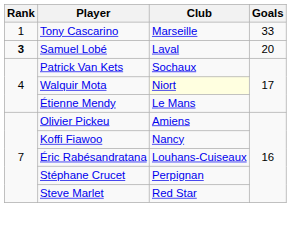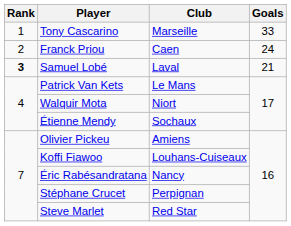 <table class="wikitable" style="text-align:center">
 <tr>
 <th>Rank</th>
 <th>Player</th>
 <th>Club</th>
 <th>Goals</th>
 </tr>
 <tr>
 <td>1</td>
 <td align="left"> <a href='#'>Tony Cascarino</a></td>
 <td align="left"><a href='#'>Marseille</a></td>
 <td>33</td>
 </tr>
 <tr>
+<td>2</td>
+<td align="left"> <a href='#'>Franck Priou</a></td>
+<td align="left"><a href='#'>Caen</a></td>
+<td>24</td>
+</tr>
+<tr>
 <td><strong>3</strong></td>
 <td align="left"> <a href='#'>Samuel Lobé</a></td>
 <td align="left"><a href='#'>Laval</a></td>
-<td>20</td>
+<td>21</td>
 </tr>
 <tr>
 <td rowspan="3">4</td>
 <td align="left"> <a href='#'>Patrick Van Kets</a></td>
-<td align="left"><a href='#'>Sochaux</a></td>
+<td align="left"><a href='#'>Le Mans</a></td>
 <td rowspan="3">17</td>
 </tr>
 <tr>
 <td align="left"> <a href='#'>Walquir Mota</a></td>
-<td align="left" style="background: lightyellow;"><a href='#'>Niort</a></td>
+<td align="left"><a href='#'>Niort</a></td>
 </tr>
 <tr>
 <td align="left"> <a href='#'>Étienne Mendy</a></td>
-<td align="left"><a href='#'>Le Mans</a></td>
+<td align="left"><a href='#'>Sochaux</a></td>
 </tr>
 <tr>
 <td rowspan="5">7</td>
 <td align="left"> <a href='#'>Olivier Pickeu</a></td>
 <td align="left"><a href='#'>Amiens</a></td>
 <td rowspan="5">16</td>
 </tr>
 <tr>
 <td align="left"> <a href='#'>Koffi Fiawoo</a></td>
-<td align="left"><a href='#'>Nancy</a></td>
+<td align="left"><a href='#'>Louhans-Cuiseaux</a></td>
 </tr>
 <tr>
 <td align="left"> <a href='#'>Éric Rabésandratana</a></td>
-<td align="left"><a href='#'>Louhans-Cuiseaux</a></td>
+<td align="left"><a href='#'>Nancy</a></td>
 </tr>
 <tr>
 <td align="left"> <a href='#'>Stéphane Crucet</a></td>
 <td align="left"><a href='#'>Perpignan</a></td>
 </tr>
 <tr>
 <td align="left"> <a href='#'>Steve Marlet</a></td>
 <td align="left"><a href='#'>Red Star</a></td>
 </tr>
 </table>
